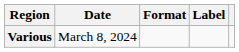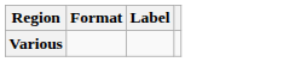 <table class="wikitable plainrowheaders">
 <tr>
 <th scope="col">Region</th>
-<th scope="col">Date</th>
 <th scope="col">Format</th>
 <th scope="col">Label</th>
 <th scope="col"></th>
 </tr>
 <tr>
 <th scope="row">Various</th>
-<td>March 8, 2024</td>
 <td></td>
 <td></td>
 <td style="text-align:center;"></td>
 </tr>
 </table>
